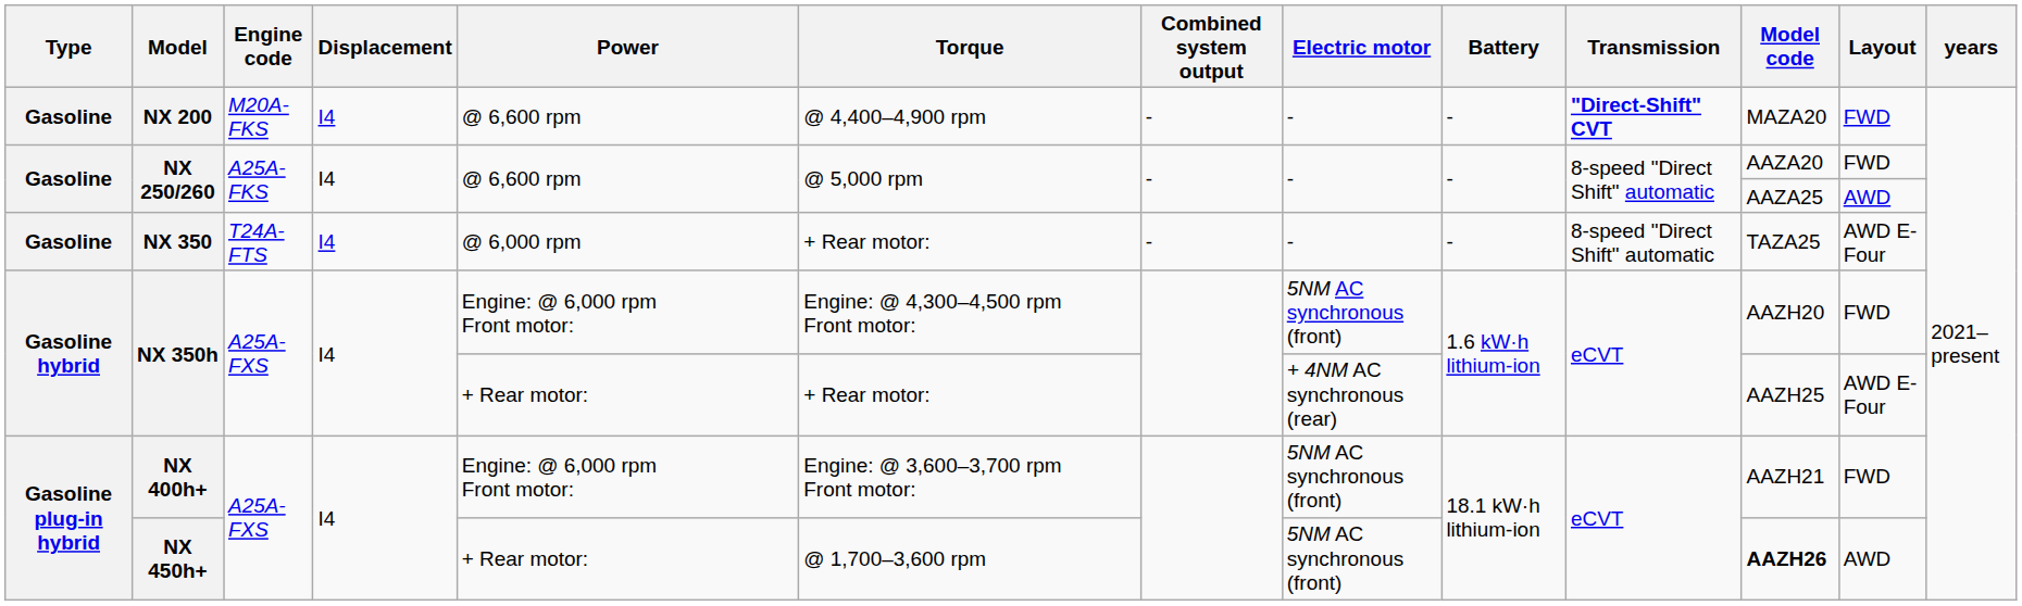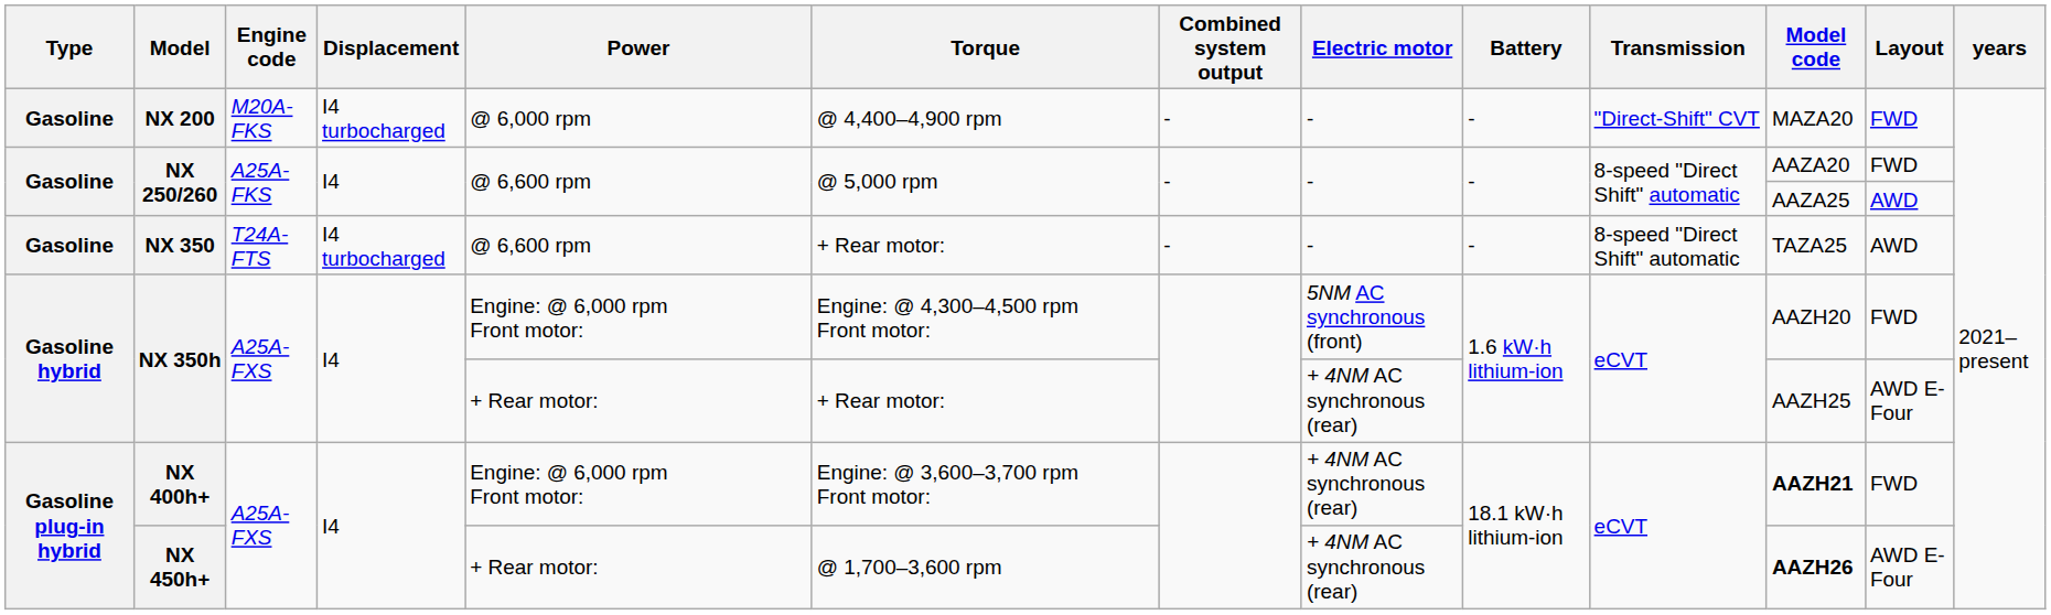 <table class="wikitable" style="text-align:left; font-size:80%;">
 <tr>
 <th>Type</th>
 <th>Model</th>
 <th>Engine code</th>
 <th>Displacement</th>
 <th width="17%">Power</th>
 <th width="17%">Torque</th>
 <th>Combined system output</th>
 <th><a href='#'>Electric motor</a></th>
 <th>Battery</th>
 <th>Transmission</th>
 <th><a href='#'>Model code</a></th>
 <th>Layout</th>
 <th> years</th>
 </tr>
 <tr>
 <th>Gasoline</th>
 <th>NX 200</th>
 <td><em><a href='#'>M20A-FKS</a></em></td>
-<td> <a href='#'>I4</a></td>
-<td> @ 6,600 rpm</td>
+<td> I4 <a href='#'>turbocharged</a></td>
+<td> @ 6,000 rpm</td>
 <td> @ 4,400–4,900 rpm</td>
 <td>-</td>
 <td>-</td>
 <td>-</td>
-<td><strong><a href='#'>"Direct-Shift" CVT</a></strong></td>
+<td><a href='#'>"Direct-Shift" CVT</a></td>
 <td>MAZA20</td>
 <td><a href='#'>FWD</a></td>
 <td rowspan="8">2021–present</td>
 </tr>
 <tr>
 <th rowspan="2">Gasoline</th>
 <th rowspan="2">NX 250/260</th>
 <td rowspan="2"><em><a href='#'>A25A-FKS</a></em></td>
 <td rowspan="2"> I4</td>
 <td rowspan="2"> @ 6,600 rpm</td>
 <td rowspan="2"> @ 5,000 rpm</td>
 <td rowspan="2">-</td>
 <td rowspan="2">-</td>
 <td rowspan="2">-</td>
 <td rowspan="2">8-speed "Direct Shift" <a href='#'>automatic</a></td>
 <td>AAZA20</td>
 <td>FWD</td>
 </tr>
 <tr>
 <td>AAZA25</td>
 <td><a href='#'>AWD</a></td>
 </tr>
 <tr>
 <th>Gasoline</th>
 <th>NX 350</th>
 <td><em><a href='#'>T24A-FTS</a></em></td>
-<td> <a href='#'>I4</a></td>
-<td> @ 6,000 rpm</td>
+<td> I4 <a href='#'>turbocharged</a></td>
+<td> @ 6,600 rpm</td>
 <td>+ Rear motor: </td>
 <td>-</td>
 <td>-</td>
 <td>-</td>
 <td>8-speed "Direct Shift" automatic</td>
 <td>TAZA25</td>
-<td>AWD E-Four</td>
+<td>AWD</td>
 </tr>
 <tr>
 <th rowspan="2">Gasoline <a href='#'>hybrid</a></th>
 <th rowspan="2">NX 350h</th>
 <td rowspan="2"><em><a href='#'>A25A-FXS</a></em></td>
 <td rowspan="2"> I4</td>
 <td>Engine:  @ 6,000 rpm<br>Front motor: </td>
 <td>Engine:  @ 4,300–4,500 rpm<br>Front motor: </td>
 <td rowspan="2"></td>
 <td><em>5NM</em> <a href='#'>AC</a> <a href='#'>synchronous</a> (front)</td>
 <td rowspan="2">1.6 <a href='#'>kW·h</a> <a href='#'>lithium-ion</a></td>
 <td rowspan="2"><a href='#'>eCVT</a></td>
 <td>AAZH20</td>
 <td>FWD</td>
 </tr>
 <tr>
 <td>+ Rear motor: </td>
 <td>+ Rear motor: </td>
 <td><em>+ 4NM</em> AC synchronous (rear)</td>
 <td>AAZH25</td>
 <td>AWD E-Four</td>
 </tr>
 <tr>
 <th rowspan="2">Gasoline <a href='#'>plug-in hybrid</a></th>
 <th>NX 400h+</th>
 <td rowspan="2"><em><a href='#'>A25A-FXS</a></em></td>
 <td rowspan="2"> I4</td>
 <td>Engine:  @ 6,000 rpm<br>Front motor: </td>
 <td>Engine:  @ 3,600–3,700 rpm<br>Front motor: </td>
 <td rowspan="2"></td>
-<td><em>5NM</em> AC synchronous (front)</td>
+<td><em>+ 4NM</em> AC synchronous (rear)</td>
 <td rowspan="2">18.1 kW·h lithium-ion</td>
 <td rowspan="2"><a href='#'>eCVT</a></td>
-<td>AAZH21</td>
+<td><strong>AAZH21</strong></td>
 <td>FWD</td>
 </tr>
 <tr>
 <th>NX 450h+</th>
 <td>+ Rear motor: </td>
 <td> @ 1,700–3,600 rpm</td>
-<td><em>5NM</em> AC synchronous (front)</td>
+<td><em>+ 4NM</em> AC synchronous (rear)</td>
 <td><strong>AAZH26</strong></td>
-<td>AWD</td>
+<td>AWD E-Four</td>
 </tr>
 </table>
